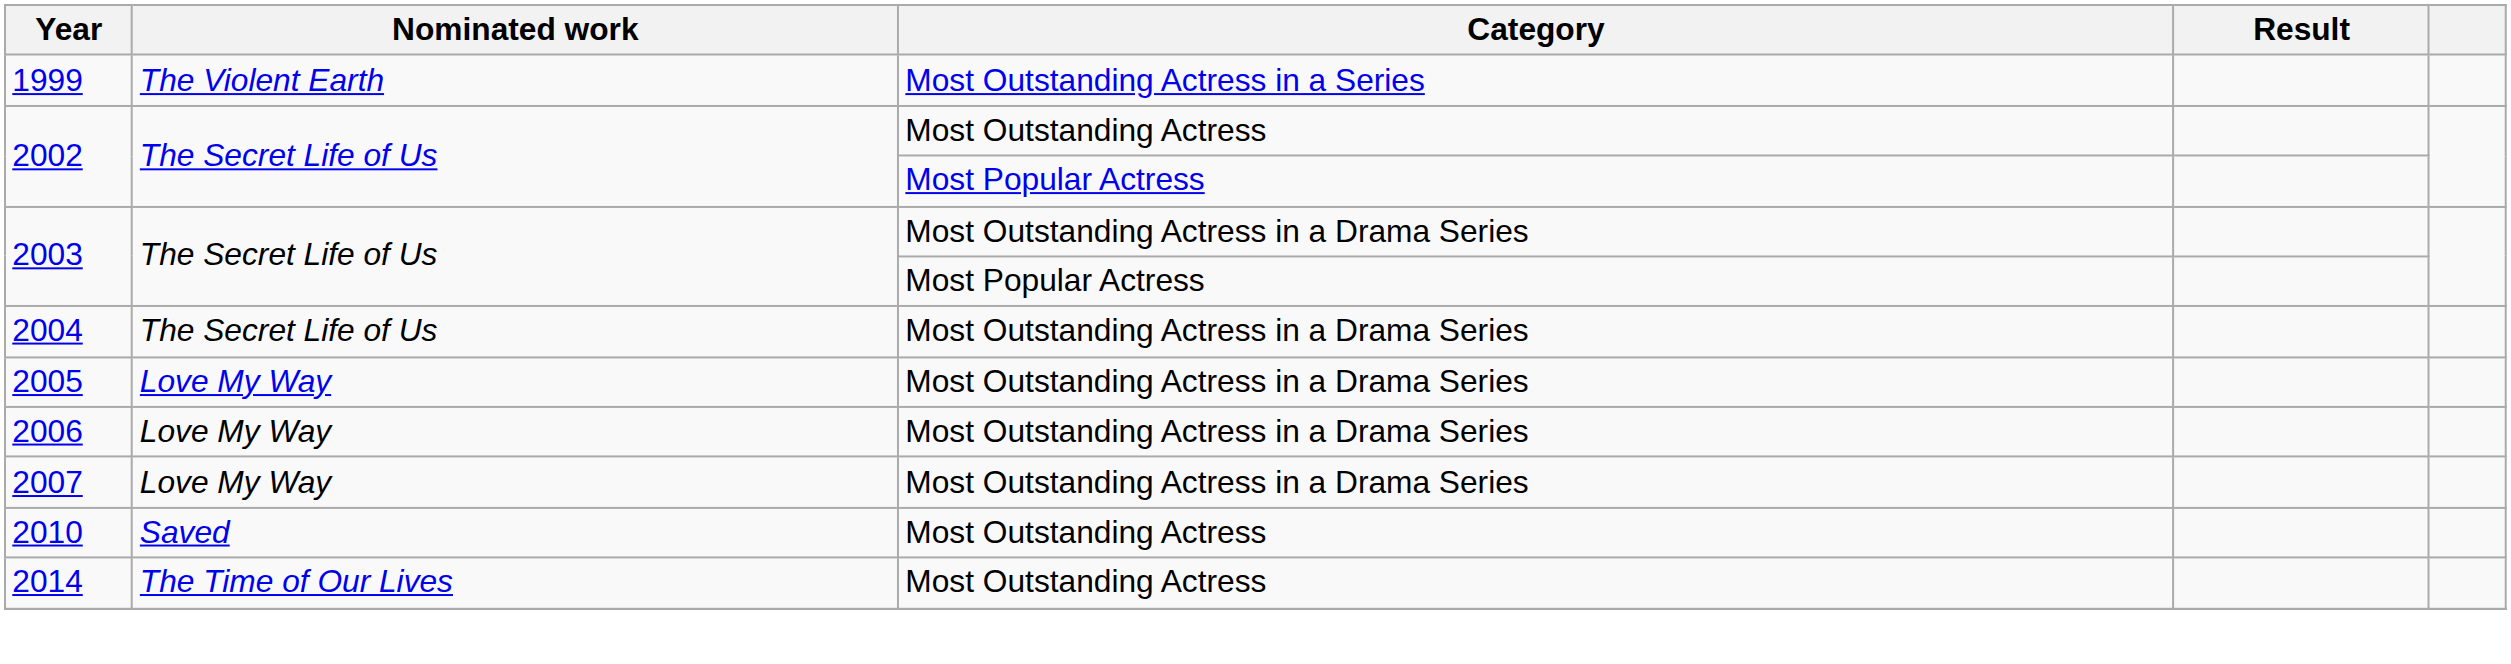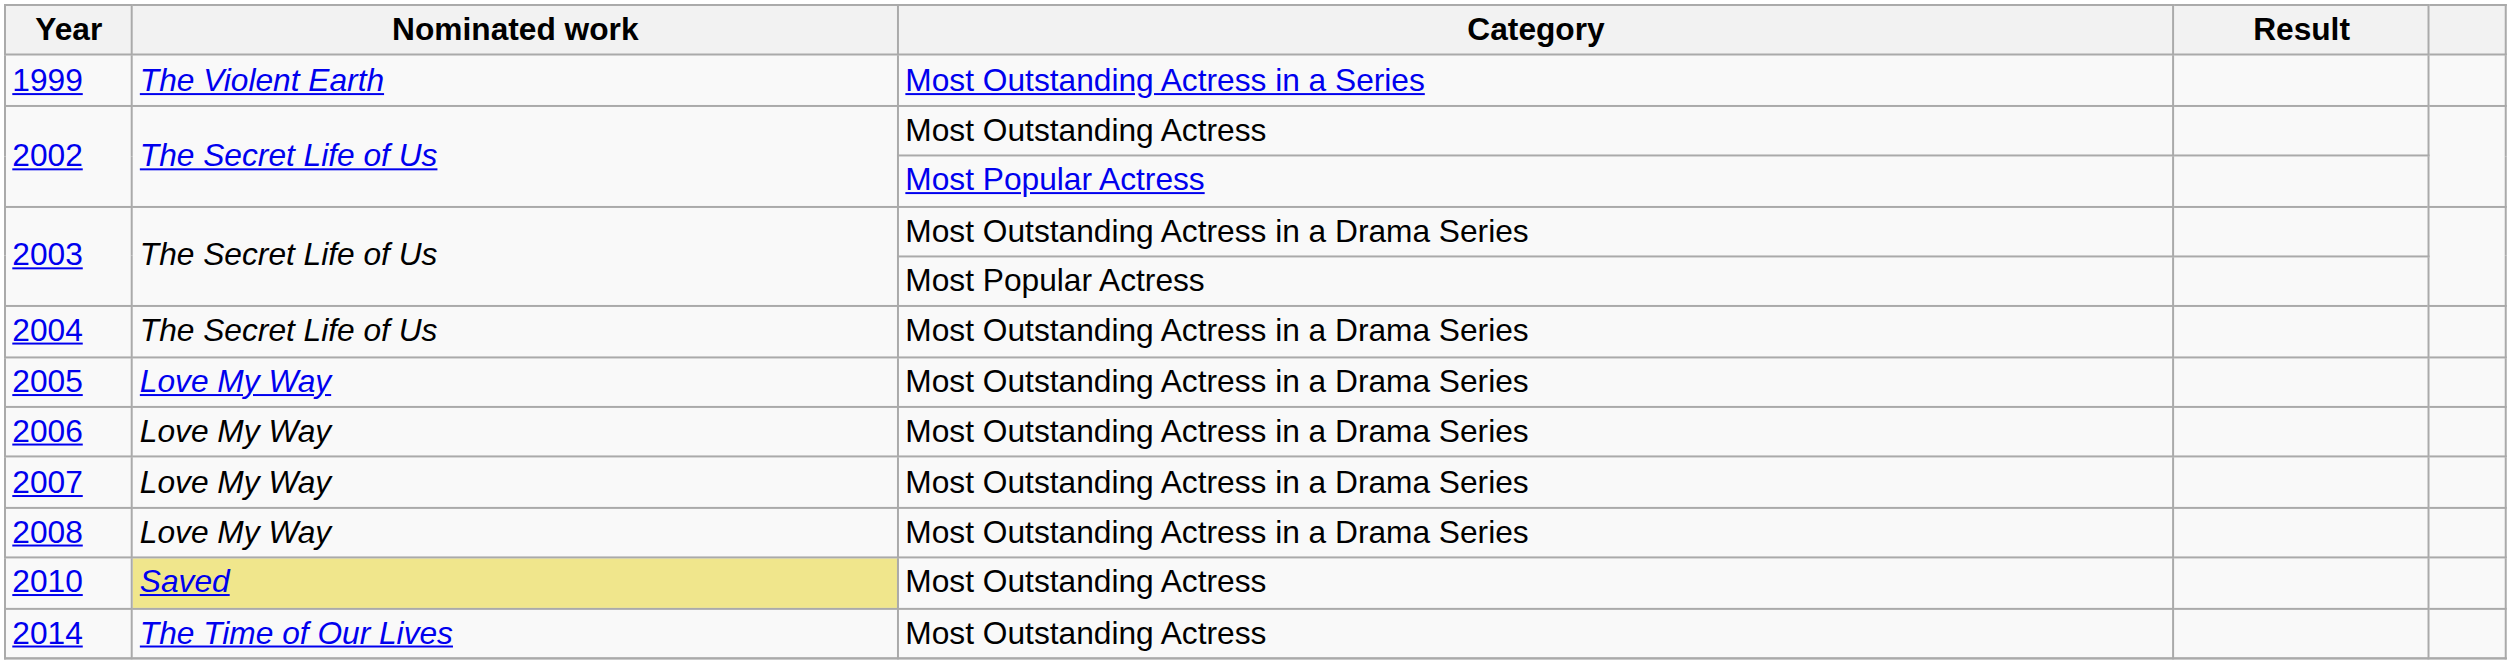 <table class="wikitable" style="width:100%;">
 <tr>
 <th width=5%>Year</th>
 <th style="width:30%;">Nominated work</th>
 <th style="width:50%;">Category</th>
 <th style="width:10%;">Result</th>
 <th width=3%></th>
 </tr>
 <tr>
 <td><a href='#'>1999</a></td>
 <td><em><a href='#'>The Violent Earth</a></em></td>
 <td><a href='#'>Most Outstanding Actress in a Series</a></td>
 <td></td>
 <td></td>
 </tr>
 <tr>
 <td rowspan="2"><a href='#'>2002</a></td>
 <td rowspan="2"><em><a href='#'>The Secret Life of Us</a></em></td>
 <td>Most Outstanding Actress</td>
 <td></td>
 <td rowspan="2"></td>
 </tr>
 <tr>
 <td><a href='#'>Most Popular Actress</a></td>
 <td></td>
 </tr>
 <tr>
 <td rowspan="2"><a href='#'>2003</a></td>
 <td rowspan="2"><em>The Secret Life of Us</em></td>
 <td>Most Outstanding Actress in a Drama Series</td>
 <td></td>
 <td rowspan="2"></td>
 </tr>
 <tr>
 <td>Most Popular Actress</td>
 <td></td>
 </tr>
 <tr>
 <td><a href='#'>2004</a></td>
 <td><em>The Secret Life of Us</em></td>
 <td>Most Outstanding Actress in a Drama Series</td>
 <td></td>
 <td></td>
 </tr>
 <tr>
 <td><a href='#'>2005</a></td>
 <td><em><a href='#'>Love My Way</a></em></td>
 <td>Most Outstanding Actress in a Drama Series</td>
 <td></td>
 <td></td>
 </tr>
 <tr>
 <td><a href='#'>2006</a></td>
 <td><em>Love My Way</em></td>
 <td>Most Outstanding Actress in a Drama Series</td>
 <td></td>
 <td></td>
 </tr>
 <tr>
 <td><a href='#'>2007</a></td>
 <td><em>Love My Way</em></td>
 <td>Most Outstanding Actress in a Drama Series</td>
 <td></td>
 <td></td>
 </tr>
 <tr>
+<td><a href='#'>2008</a></td>
+<td><em>Love My Way</em></td>
+<td>Most Outstanding Actress in a Drama Series</td>
+<td></td>
+<td></td>
+</tr>
+<tr>
 <td><a href='#'>2010</a></td>
-<td><em><a href='#'>Saved</a></em></td>
+<td style="background: khaki;"><em><a href='#'>Saved</a></em></td>
 <td>Most Outstanding Actress</td>
 <td></td>
 <td></td>
 </tr>
 <tr>
 <td><a href='#'>2014</a></td>
 <td><em><a href='#'>The Time of Our Lives</a></em></td>
 <td>Most Outstanding Actress</td>
 <td></td>
 <td></td>
 </tr>
 <tr>
 </tr>
 </table>
